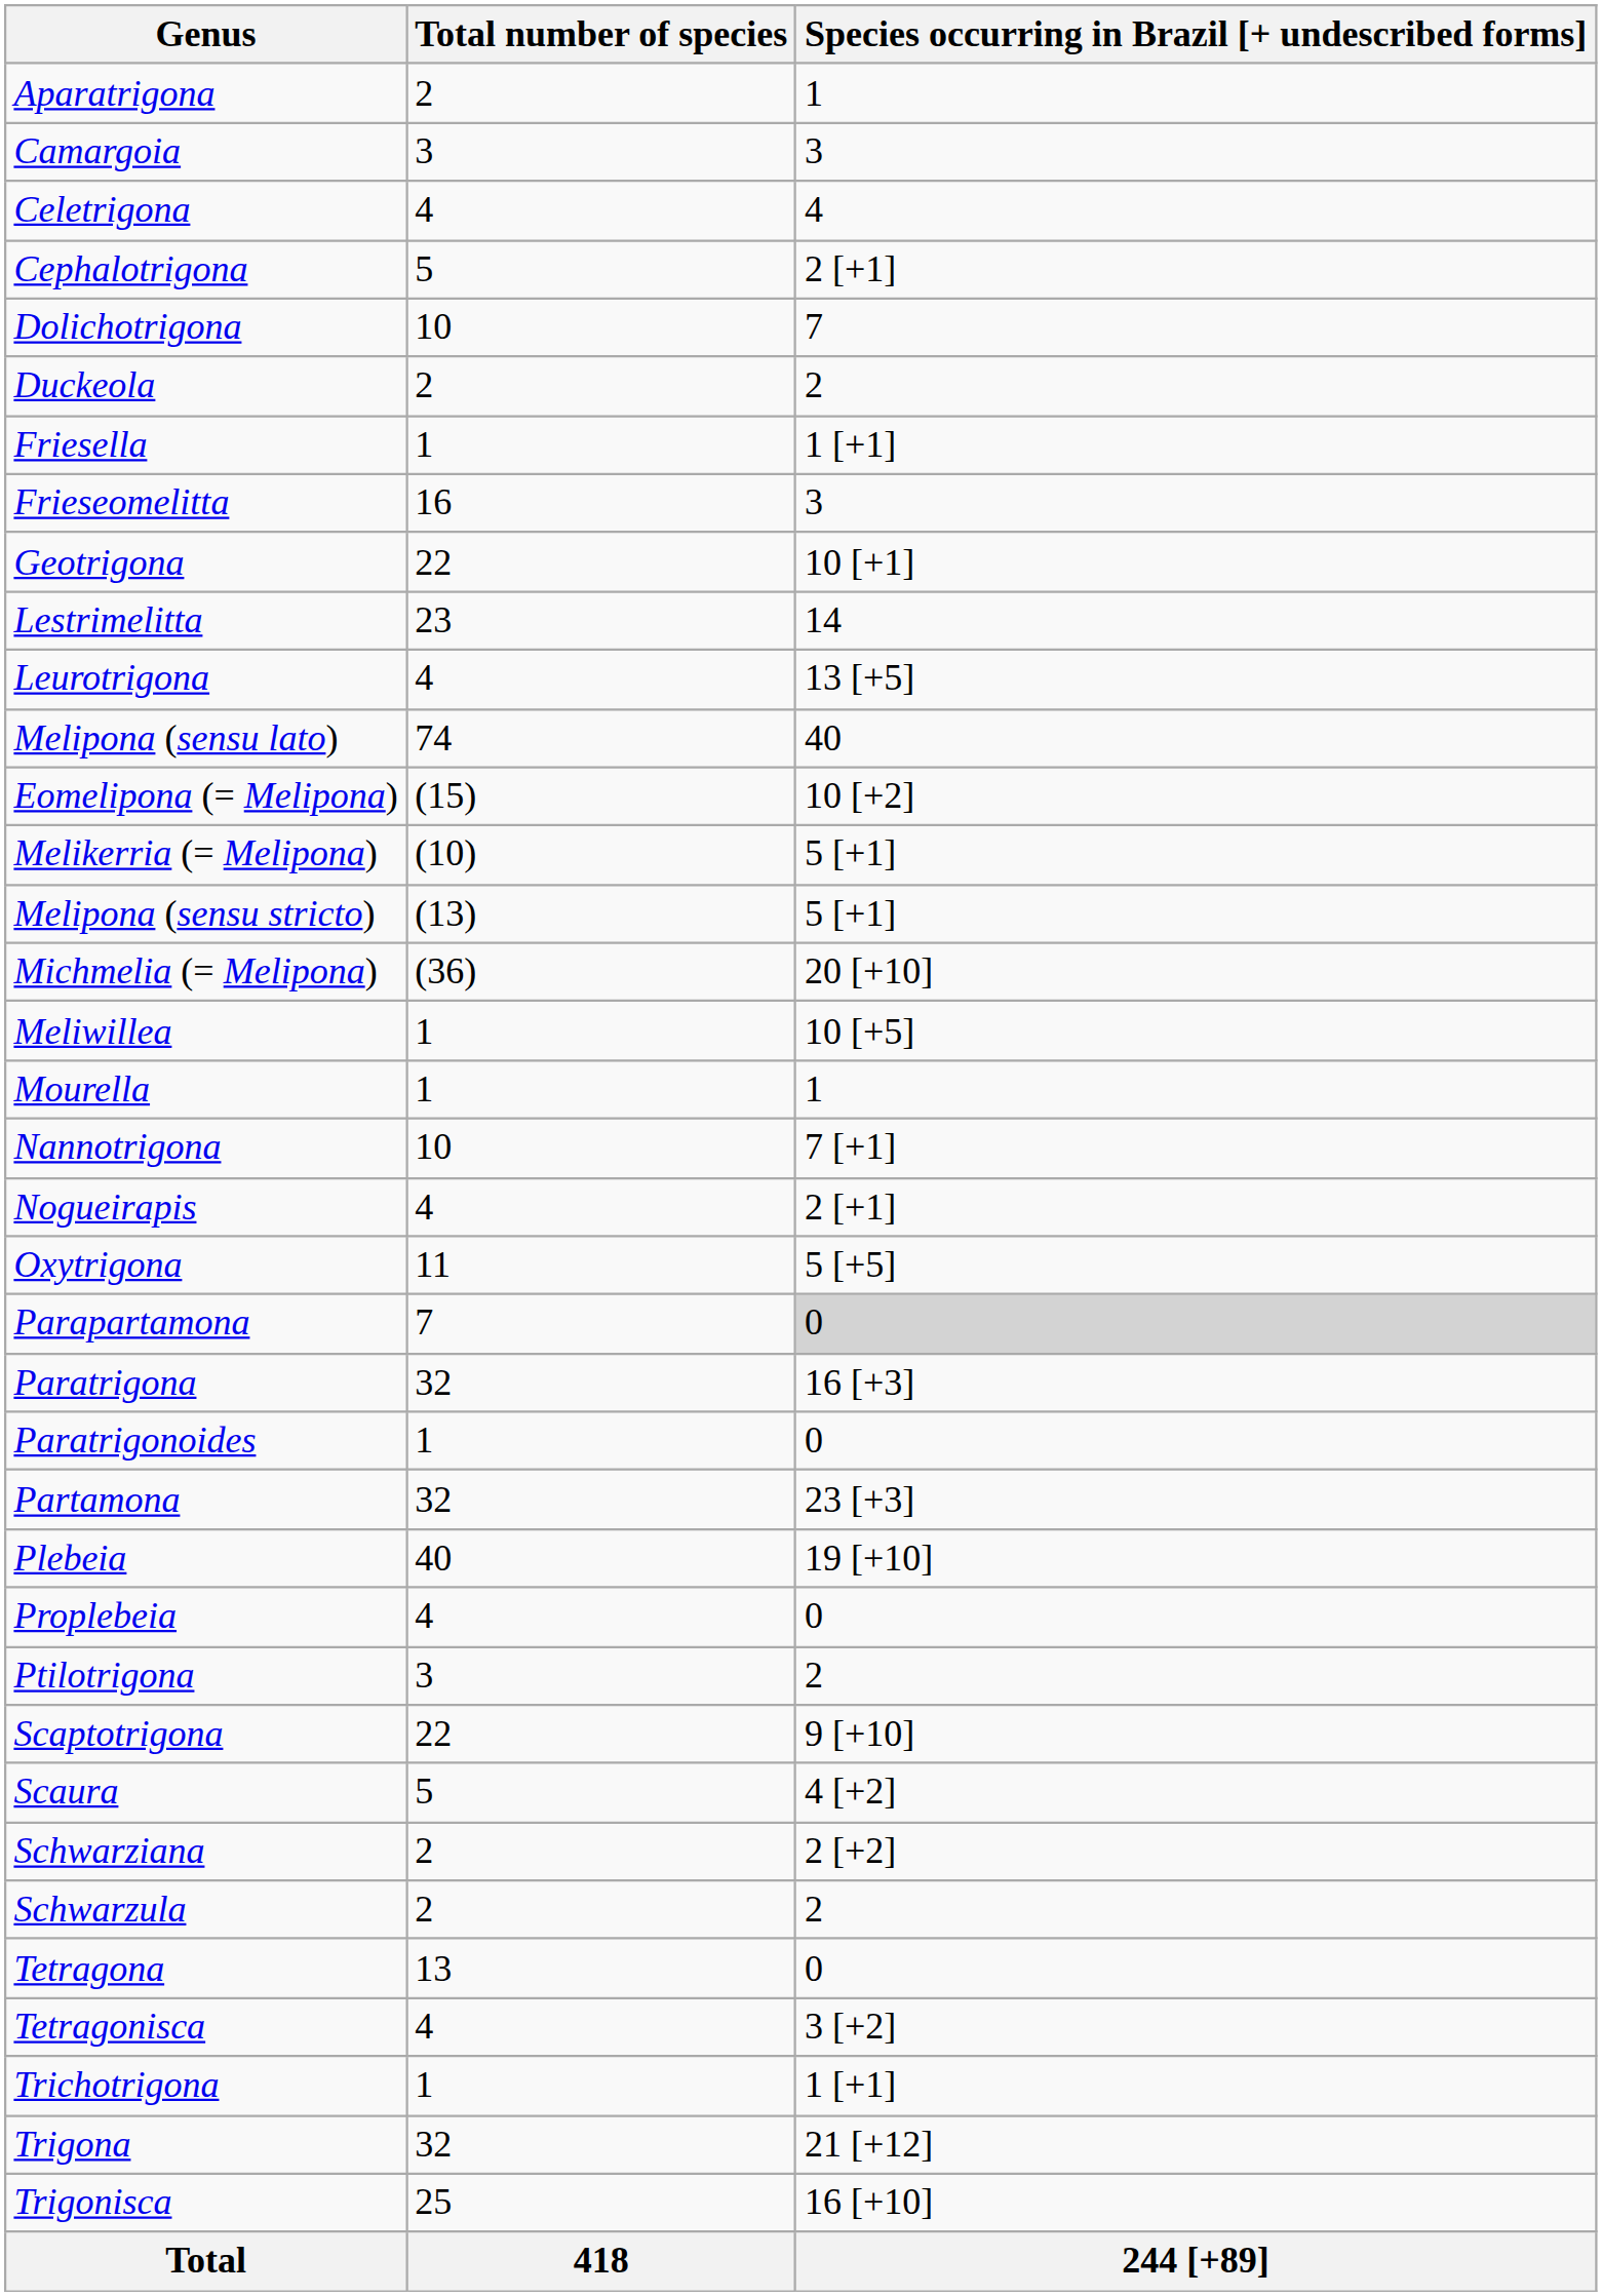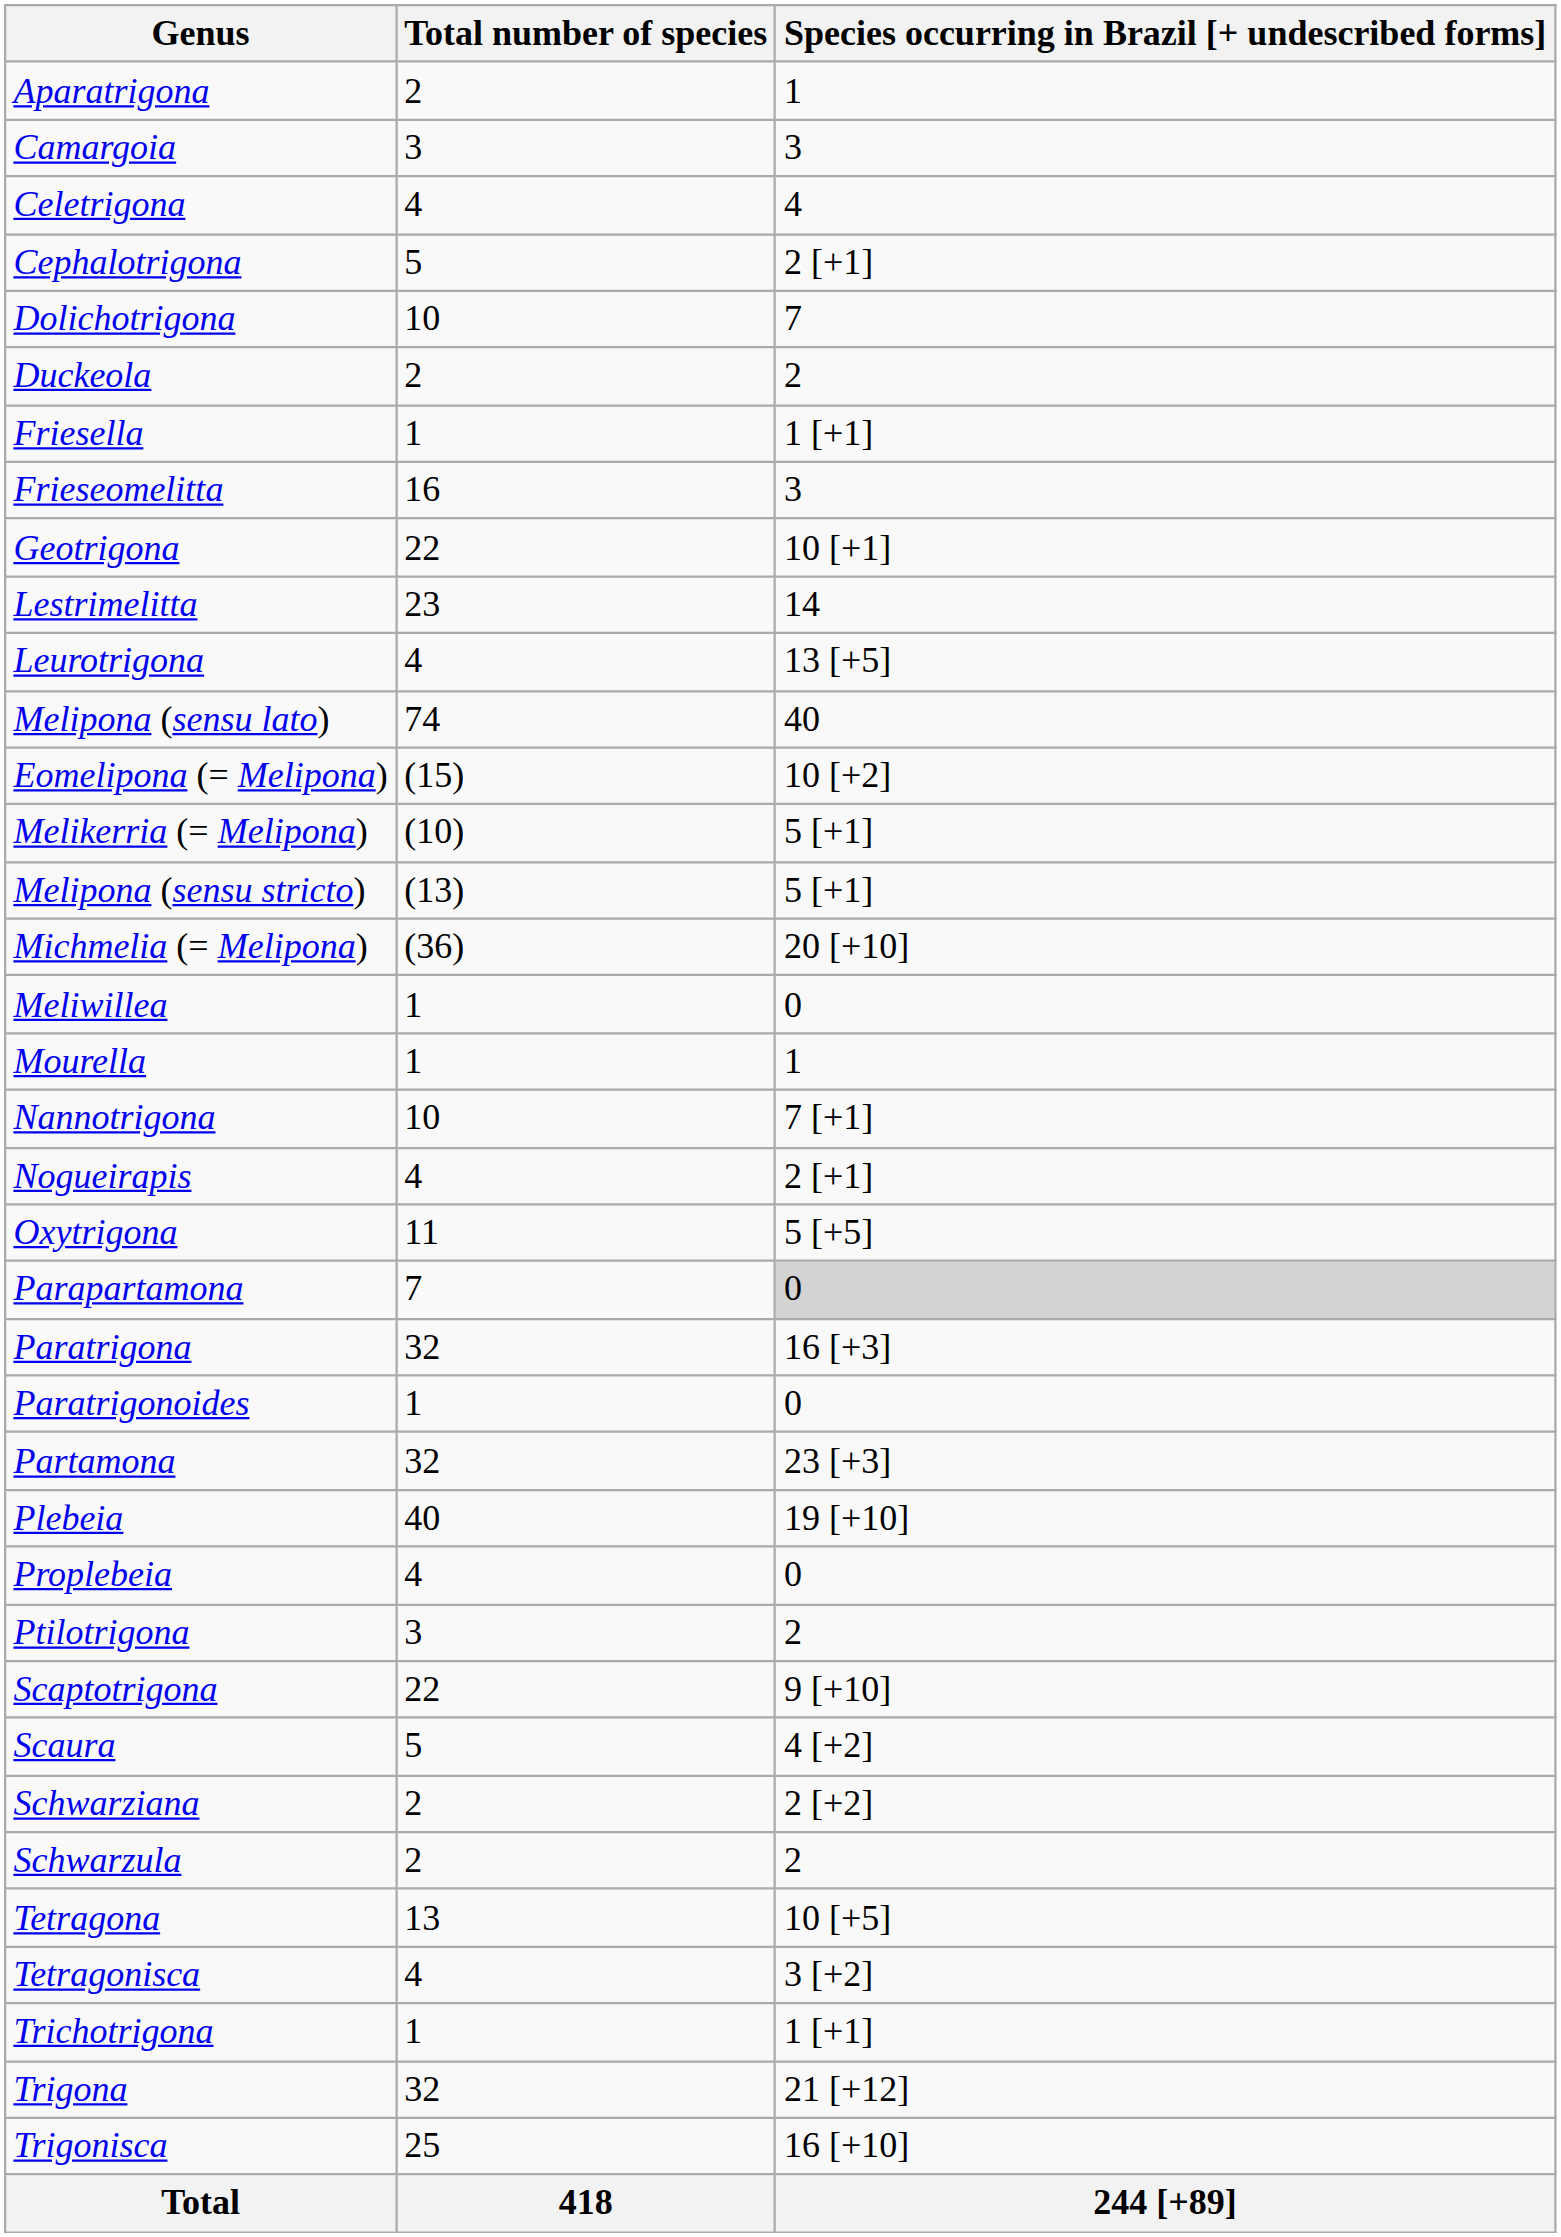 <table class="wikitable sortable">
 <tr>
 <th>Genus</th>
 <th>Total number of species</th>
 <th>Species occurring in Brazil [+ undescribed forms]</th>
 </tr>
 <tr>
 <td><em><a href='#'>Aparatrigona</a></em></td>
 <td>2</td>
 <td>1</td>
 </tr>
 <tr>
 <td><em><a href='#'>Camargoia</a></em></td>
 <td>3</td>
 <td>3</td>
 </tr>
 <tr>
 <td><em><a href='#'>Celetrigona</a></em></td>
 <td>4</td>
 <td>4</td>
 </tr>
 <tr>
 <td><em><a href='#'>Cephalotrigona</a></em></td>
 <td>5</td>
 <td>2 [+1]</td>
 </tr>
 <tr>
 <td><em><a href='#'>Dolichotrigona</a></em></td>
 <td>10</td>
 <td>7</td>
 </tr>
 <tr>
 <td><em><a href='#'>Duckeola</a></em></td>
 <td>2</td>
 <td>2</td>
 </tr>
 <tr>
 <td><em><a href='#'>Friesella</a></em></td>
 <td>1</td>
 <td>1 [+1]</td>
 </tr>
 <tr>
 <td><em><a href='#'>Frieseomelitta</a></em></td>
 <td>16</td>
 <td>3</td>
 </tr>
 <tr>
 <td><em><a href='#'>Geotrigona</a></em></td>
 <td>22</td>
 <td>10 [+1]</td>
 </tr>
 <tr>
 <td><em><a href='#'>Lestrimelitta</a></em></td>
 <td>23</td>
 <td>14</td>
 </tr>
 <tr>
 <td><em><a href='#'>Leurotrigona</a></em></td>
 <td>4</td>
 <td>13 [+5]</td>
 </tr>
 <tr>
 <td><em><a href='#'>Melipona</a></em> (<em><a href='#'>sensu lato</a></em>)</td>
 <td>74</td>
 <td>40</td>
 </tr>
 <tr>
 <td><em><a href='#'>Eomelipona</a></em> (= <em><a href='#'>Melipona</a></em>)</td>
 <td>(15)</td>
 <td>10 [+2]</td>
 </tr>
 <tr>
 <td><em><a href='#'>Melikerria</a></em> (= <em><a href='#'>Melipona</a></em>)</td>
 <td>(10)</td>
 <td>5 [+1]</td>
 </tr>
 <tr>
 <td><em><a href='#'>Melipona</a></em> (<em><a href='#'>sensu stricto</a></em>)</td>
 <td>(13)</td>
 <td>5 [+1]</td>
 </tr>
 <tr>
 <td><em><a href='#'>Michmelia</a></em> (= <em><a href='#'>Melipona</a></em>)</td>
 <td>(36)</td>
 <td>20 [+10]</td>
 </tr>
 <tr>
 <td><em><a href='#'>Meliwillea</a></em></td>
 <td>1</td>
-<td>10 [+5]</td>
+<td>0</td>
 </tr>
 <tr>
 <td><em><a href='#'>Mourella</a></em></td>
 <td>1</td>
 <td>1</td>
 </tr>
 <tr>
 <td><em><a href='#'>Nannotrigona</a></em></td>
 <td>10</td>
 <td>7 [+1]</td>
 </tr>
 <tr>
 <td><em><a href='#'>Nogueirapis</a></em></td>
 <td>4</td>
 <td>2 [+1]</td>
 </tr>
 <tr>
 <td><em><a href='#'>Oxytrigona</a></em></td>
 <td>11</td>
 <td>5 [+5]</td>
 </tr>
 <tr>
 <td><em><a href='#'>Parapartamona</a></em></td>
 <td>7</td>
 <td style="background: lightgrey;">0</td>
 </tr>
 <tr>
 <td><em><a href='#'>Paratrigona</a></em></td>
 <td>32</td>
 <td>16 [+3]</td>
 </tr>
 <tr>
 <td><em><a href='#'>Paratrigonoides</a></em></td>
 <td>1</td>
 <td>0</td>
 </tr>
 <tr>
 <td><em><a href='#'>Partamona</a></em></td>
 <td>32</td>
 <td>23 [+3]</td>
 </tr>
 <tr>
 <td><em><a href='#'>Plebeia</a></em></td>
 <td>40</td>
 <td>19 [+10]</td>
 </tr>
 <tr>
 <td><em><a href='#'>Proplebeia</a></em></td>
 <td>4</td>
 <td>0</td>
 </tr>
 <tr>
 <td><em><a href='#'>Ptilotrigona</a></em></td>
 <td>3</td>
 <td>2</td>
 </tr>
 <tr>
 <td><em><a href='#'>Scaptotrigona</a></em></td>
 <td>22</td>
 <td>9 [+10]</td>
 </tr>
 <tr>
 <td><em><a href='#'>Scaura</a></em></td>
 <td>5</td>
 <td>4 [+2]</td>
 </tr>
 <tr>
 <td><em><a href='#'>Schwarziana</a></em></td>
 <td>2</td>
 <td>2 [+2]</td>
 </tr>
 <tr>
 <td><em><a href='#'>Schwarzula</a></em></td>
 <td>2</td>
 <td>2</td>
 </tr>
 <tr>
 <td><em><a href='#'>Tetragona</a></em></td>
 <td>13</td>
-<td>0</td>
+<td>10 [+5]</td>
 </tr>
 <tr>
 <td><em><a href='#'>Tetragonisca</a></em></td>
 <td>4</td>
 <td>3 [+2]</td>
 </tr>
 <tr>
 <td><em><a href='#'>Trichotrigona</a></em></td>
 <td>1</td>
 <td>1 [+1]</td>
 </tr>
 <tr>
 <td><em><a href='#'>Trigona</a></em></td>
 <td>32</td>
 <td>21 [+12]</td>
 </tr>
 <tr>
 <td><em><a href='#'>Trigonisca</a></em></td>
 <td>25</td>
 <td>16 [+10]</td>
 </tr>
 <tr>
 <th>Total</th>
 <th>418</th>
 <th>244 [+89]</th>
 </tr>
 </table>
